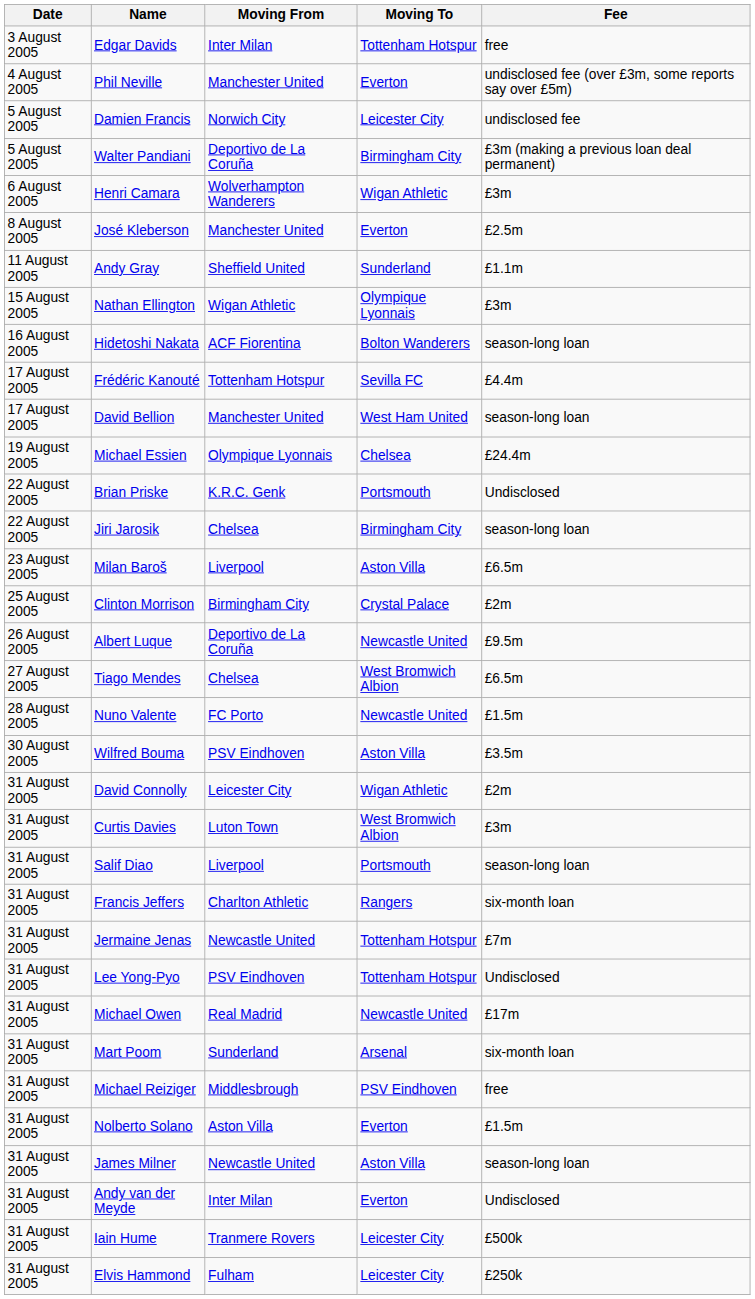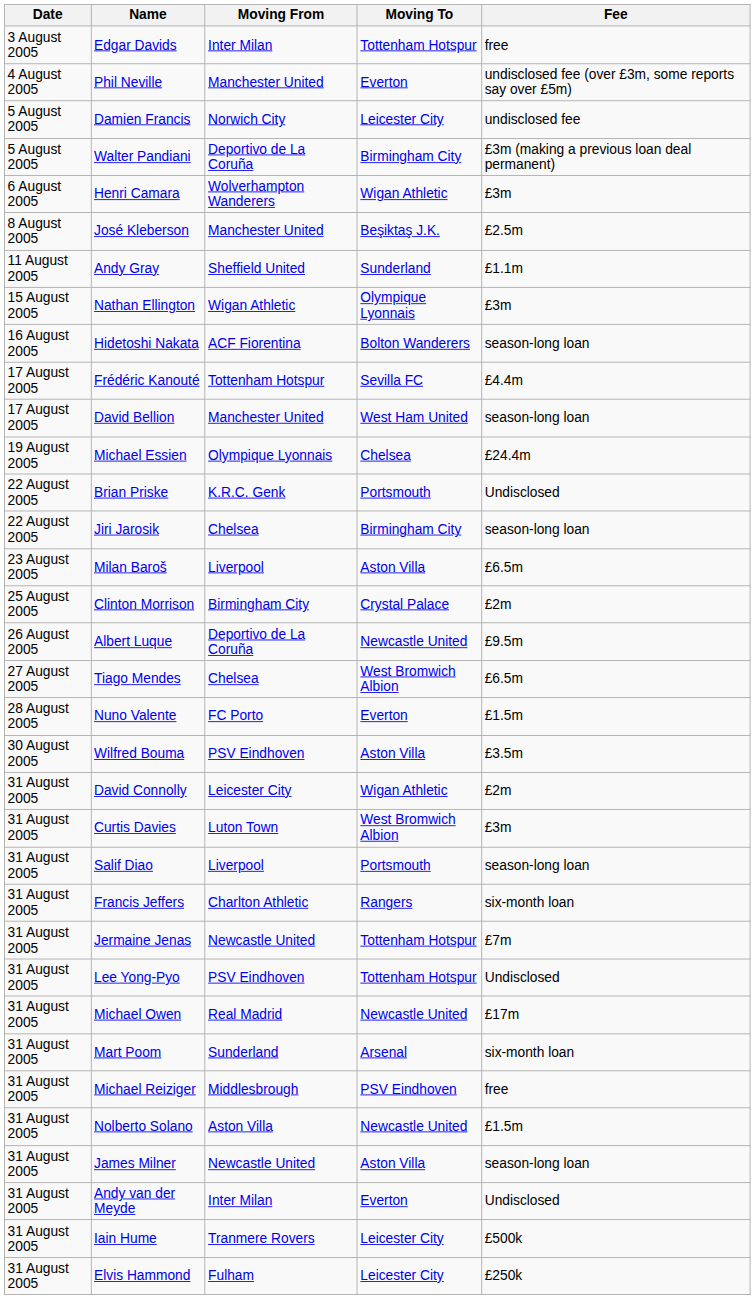 <table class="wikitable sortable">
 <tr>
 <th>Date</th>
 <th>Name</th>
 <th>Moving From</th>
 <th>Moving To</th>
 <th>Fee</th>
 </tr>
 <tr>
 <td>3 August 2005</td>
 <td><a href='#'>Edgar Davids</a></td>
 <td> <a href='#'>Inter Milan</a></td>
 <td><a href='#'>Tottenham Hotspur</a></td>
 <td>free</td>
 </tr>
 <tr>
 <td>4 August 2005</td>
 <td><a href='#'>Phil Neville</a></td>
 <td><a href='#'>Manchester United</a></td>
 <td><a href='#'>Everton</a></td>
 <td>undisclosed fee (over £3m,  some reports say over £5m)</td>
 </tr>
 <tr>
 <td>5 August 2005</td>
 <td><a href='#'>Damien Francis</a></td>
 <td><a href='#'>Norwich City</a></td>
 <td><a href='#'>Leicester City</a></td>
 <td>undisclosed fee</td>
 </tr>
 <tr>
 <td>5 August 2005</td>
 <td><a href='#'>Walter Pandiani</a></td>
 <td> <a href='#'>Deportivo de La Coruña</a></td>
 <td><a href='#'>Birmingham City</a></td>
 <td>£3m (making a previous loan deal permanent)</td>
 </tr>
 <tr>
 <td>6 August 2005</td>
 <td><a href='#'>Henri Camara</a></td>
 <td><a href='#'>Wolverhampton Wanderers</a></td>
 <td><a href='#'>Wigan Athletic</a></td>
 <td>£3m</td>
 </tr>
 <tr>
 <td>8 August 2005</td>
 <td><a href='#'>José Kleberson</a></td>
 <td><a href='#'>Manchester United</a></td>
-<td><a href='#'>Everton</a></td>
+<td> <a href='#'>Beşiktaş J.K.</a></td>
 <td>£2.5m</td>
 </tr>
 <tr>
 <td>11 August 2005</td>
 <td><a href='#'>Andy Gray</a></td>
 <td><a href='#'>Sheffield United</a></td>
 <td><a href='#'>Sunderland</a></td>
 <td>£1.1m</td>
 </tr>
 <tr>
 <td>15 August 2005</td>
 <td><a href='#'>Nathan Ellington</a></td>
 <td><a href='#'>Wigan Athletic</a></td>
 <td> <a href='#'>Olympique Lyonnais</a></td>
 <td>£3m</td>
 </tr>
 <tr>
 <td>16 August 2005</td>
 <td><a href='#'>Hidetoshi Nakata</a></td>
 <td> <a href='#'>ACF Fiorentina</a></td>
 <td><a href='#'>Bolton Wanderers</a></td>
 <td>season-long loan</td>
 </tr>
 <tr>
 <td>17 August 2005</td>
 <td><a href='#'>Frédéric Kanouté</a></td>
 <td><a href='#'>Tottenham Hotspur</a></td>
 <td> <a href='#'>Sevilla FC</a></td>
 <td>£4.4m</td>
 </tr>
 <tr>
 <td>17 August 2005</td>
 <td><a href='#'>David Bellion</a></td>
 <td><a href='#'>Manchester United</a></td>
 <td><a href='#'>West Ham United</a></td>
 <td>season-long loan</td>
 </tr>
 <tr>
 <td>19 August 2005</td>
 <td><a href='#'>Michael Essien</a></td>
 <td> <a href='#'>Olympique Lyonnais</a></td>
 <td><a href='#'>Chelsea</a></td>
 <td>£24.4m</td>
 </tr>
 <tr>
 <td>22 August 2005</td>
 <td><a href='#'>Brian Priske</a></td>
 <td> <a href='#'>K.R.C. Genk</a></td>
 <td><a href='#'>Portsmouth</a></td>
 <td>Undisclosed</td>
 </tr>
 <tr>
 <td>22 August 2005</td>
 <td><a href='#'>Jiri Jarosik</a></td>
 <td><a href='#'>Chelsea</a></td>
 <td><a href='#'>Birmingham City</a></td>
 <td>season-long loan</td>
 </tr>
 <tr>
 <td>23 August 2005</td>
 <td><a href='#'>Milan Baroš</a></td>
 <td><a href='#'>Liverpool</a></td>
 <td><a href='#'>Aston Villa</a></td>
 <td>£6.5m</td>
 </tr>
 <tr>
 <td>25 August 2005</td>
 <td><a href='#'>Clinton Morrison</a></td>
 <td><a href='#'>Birmingham City</a></td>
 <td><a href='#'>Crystal Palace</a></td>
 <td>£2m</td>
 </tr>
 <tr>
 <td>26 August 2005</td>
 <td><a href='#'>Albert Luque</a></td>
 <td> <a href='#'>Deportivo de La Coruña</a></td>
 <td><a href='#'>Newcastle United</a></td>
 <td>£9.5m</td>
 </tr>
 <tr>
 <td>27 August 2005</td>
 <td><a href='#'>Tiago Mendes</a></td>
 <td><a href='#'>Chelsea</a></td>
 <td><a href='#'>West Bromwich Albion</a></td>
 <td>£6.5m</td>
 </tr>
 <tr>
 <td>28 August 2005</td>
 <td><a href='#'>Nuno Valente</a></td>
 <td> <a href='#'>FC Porto</a></td>
-<td><a href='#'>Newcastle United</a></td>
+<td><a href='#'>Everton</a></td>
 <td>£1.5m</td>
 </tr>
 <tr>
 <td>30 August 2005</td>
 <td><a href='#'>Wilfred Bouma</a></td>
 <td> <a href='#'>PSV Eindhoven</a></td>
 <td><a href='#'>Aston Villa</a></td>
 <td>£3.5m</td>
 </tr>
 <tr>
 <td>31 August 2005</td>
 <td><a href='#'>David Connolly</a></td>
 <td><a href='#'>Leicester City</a></td>
 <td><a href='#'>Wigan Athletic</a></td>
 <td>£2m</td>
 </tr>
 <tr>
 <td>31 August 2005</td>
 <td><a href='#'>Curtis Davies</a></td>
 <td><a href='#'>Luton Town</a></td>
 <td><a href='#'>West Bromwich Albion</a></td>
 <td>£3m</td>
 </tr>
 <tr>
 <td>31 August 2005</td>
 <td><a href='#'>Salif Diao</a></td>
 <td><a href='#'>Liverpool</a></td>
 <td><a href='#'>Portsmouth</a></td>
 <td>season-long loan</td>
 </tr>
 <tr>
 <td>31 August 2005</td>
 <td><a href='#'>Francis Jeffers</a></td>
 <td><a href='#'>Charlton Athletic</a></td>
 <td> <a href='#'>Rangers</a></td>
 <td>six-month loan</td>
 </tr>
 <tr>
 <td>31 August 2005</td>
 <td><a href='#'>Jermaine Jenas</a></td>
 <td><a href='#'>Newcastle United</a></td>
 <td><a href='#'>Tottenham Hotspur</a></td>
 <td>£7m</td>
 </tr>
 <tr>
 <td>31 August 2005</td>
 <td><a href='#'>Lee Yong-Pyo</a></td>
 <td> <a href='#'>PSV Eindhoven</a></td>
 <td><a href='#'>Tottenham Hotspur</a></td>
 <td>Undisclosed</td>
 </tr>
 <tr>
 <td>31 August 2005</td>
 <td><a href='#'>Michael Owen</a></td>
 <td> <a href='#'>Real Madrid</a></td>
 <td><a href='#'>Newcastle United</a></td>
 <td>£17m</td>
 </tr>
 <tr>
 <td>31 August 2005</td>
 <td><a href='#'>Mart Poom</a></td>
 <td><a href='#'>Sunderland</a></td>
 <td><a href='#'>Arsenal</a></td>
 <td>six-month loan</td>
 </tr>
 <tr>
 <td>31 August 2005</td>
 <td><a href='#'>Michael Reiziger</a></td>
 <td><a href='#'>Middlesbrough</a></td>
 <td> <a href='#'>PSV Eindhoven</a></td>
 <td>free</td>
 </tr>
 <tr>
 <td>31 August 2005</td>
 <td><a href='#'>Nolberto Solano</a></td>
 <td><a href='#'>Aston Villa</a></td>
-<td><a href='#'>Everton</a></td>
+<td><a href='#'>Newcastle United</a></td>
 <td>£1.5m</td>
 </tr>
 <tr>
 <td>31 August 2005</td>
 <td><a href='#'>James Milner</a></td>
 <td><a href='#'>Newcastle United</a></td>
 <td><a href='#'>Aston Villa</a></td>
 <td>season-long loan</td>
 </tr>
 <tr>
 <td>31 August 2005</td>
 <td><a href='#'>Andy van der Meyde</a></td>
 <td> <a href='#'>Inter Milan</a></td>
 <td><a href='#'>Everton</a></td>
 <td>Undisclosed</td>
 </tr>
 <tr>
 <td>31 August 2005</td>
 <td><a href='#'>Iain Hume</a></td>
 <td><a href='#'>Tranmere Rovers</a></td>
 <td><a href='#'>Leicester City</a></td>
 <td>£500k</td>
 </tr>
 <tr>
 <td>31 August 2005</td>
 <td><a href='#'>Elvis Hammond</a></td>
 <td><a href='#'>Fulham</a></td>
 <td><a href='#'>Leicester City</a></td>
 <td>£250k</td>
 </tr>
 </table>
